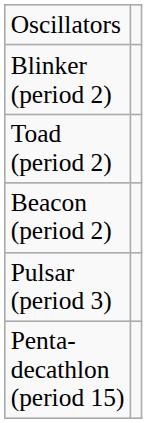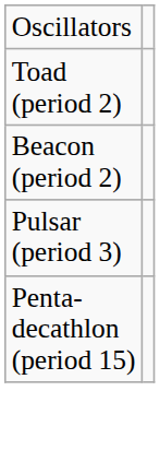 <table class="wikitable">
 <tr>
 <td !colspan="2">Oscillators</td>
-</tr>
-<tr>
-<td>Blinker<br>(period 2)</td>
-<td></td>
 </tr>
 <tr>
 <td>Toad<br>(period 2)</td>
 <td></td>
 </tr>
 <tr>
 <td>Beacon<br>(period 2)</td>
 <td></td>
 </tr>
 <tr>
 <td>Pulsar<br>(period 3)</td>
 <td></td>
 </tr>
 <tr>
 <td>Penta-<br>decathlon<br>(period 15)</td>
 <td></td>
 </tr>
 </table>
